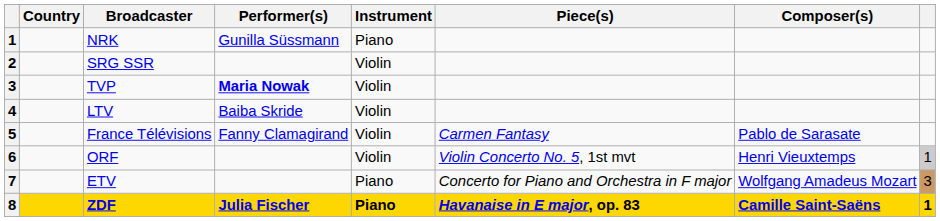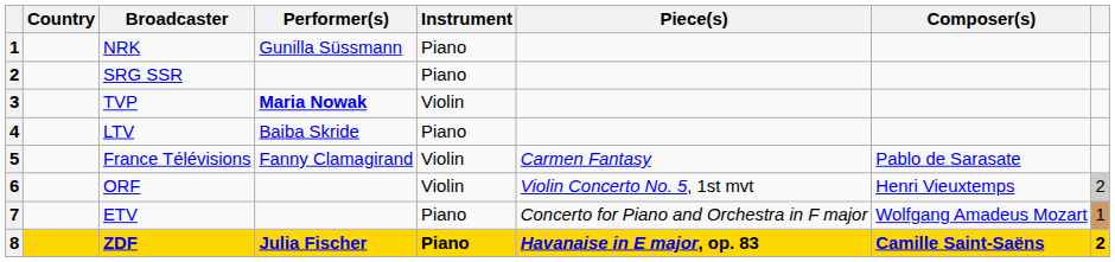 <table class="wikitable sortable plainrowheaders">
 <tr>
 <th scope="col"></th>
 <th scope="col">Country</th>
 <th scope="col">Broadcaster</th>
 <th scope="col">Performer(s)</th>
 <th scope="col">Instrument</th>
 <th scope="col">Piece(s)</th>
 <th scope="col">Composer(s)</th>
 <th scope="col"></th>
 </tr>
 <tr>
 <th scope="row" style="text-align:center;">1</th>
 <td></td>
 <td><a href='#'>NRK</a></td>
 <td><a href='#'>Gunilla Süssmann</a></td>
 <td>Piano</td>
 <td></td>
 <td></td>
 <td></td>
 </tr>
 <tr>
 <th scope="row" style="text-align:center;">2</th>
 <td></td>
 <td><a href='#'>SRG SSR</a></td>
 <td></td>
-<td>Violin</td>
+<td>Piano</td>
 <td></td>
 <td></td>
 <td></td>
 </tr>
 <tr>
 <th scope="row" style="text-align:center;">3</th>
 <td></td>
 <td><a href='#'>TVP</a></td>
 <td><strong><a href='#'>Maria Nowak</a></strong></td>
 <td>Violin</td>
 <td></td>
 <td></td>
 <td></td>
 </tr>
 <tr>
 <th scope="row" style="text-align:center;">4</th>
 <td></td>
 <td><a href='#'>LTV</a></td>
 <td><a href='#'>Baiba Skride</a></td>
-<td>Violin</td>
+<td>Piano</td>
 <td></td>
 <td></td>
 <td></td>
 </tr>
 <tr>
 <th scope="row" style="text-align:center;">5</th>
 <td></td>
 <td><a href='#'>France Télévisions</a></td>
 <td><a href='#'>Fanny Clamagirand</a></td>
 <td>Violin</td>
 <td><em><a href='#'>Carmen Fantasy</a></em></td>
 <td><a href='#'>Pablo de Sarasate</a></td>
 <td></td>
 </tr>
 <tr>
 <th scope="row" style="text-align:center;">6</th>
 <td></td>
 <td><a href='#'>ORF</a></td>
 <td></td>
 <td>Violin</td>
 <td><em><a href='#'>Violin Concerto No. 5</a></em>, 1st mvt</td>
 <td><a href='#'>Henri Vieuxtemps</a></td>
-<td style="text-align:center; background-color:#CCC;">1</td>
+<td style="text-align:center; background-color:#CCC;">2</td>
 </tr>
 <tr>
 <th scope="row" style="text-align:center;">7</th>
 <td></td>
 <td><a href='#'>ETV</a></td>
 <td></td>
 <td>Piano</td>
 <td><em>Concerto for Piano and Orchestra in F major</em></td>
 <td><a href='#'>Wolfgang Amadeus Mozart</a></td>
-<td style="text-align:center; background-color:#C96;">3</td>
+<td style="text-align:center; background-color:#C96;">1</td>
 </tr>
 <tr style="font-weight:bold; background:gold;">
 <th scope="row" style="text-align:center;">8</th>
 <td></td>
 <td><a href='#'>ZDF</a></td>
 <td><a href='#'>Julia Fischer</a></td>
 <td>Piano</td>
 <td><em><a href='#'>Havanaise in E major</a></em>, op. 83</td>
 <td><a href='#'>Camille Saint-Saëns</a></td>
-<td style="text-align:center;">1</td>
+<td style="text-align:center;">2</td>
 </tr>
 </table>
